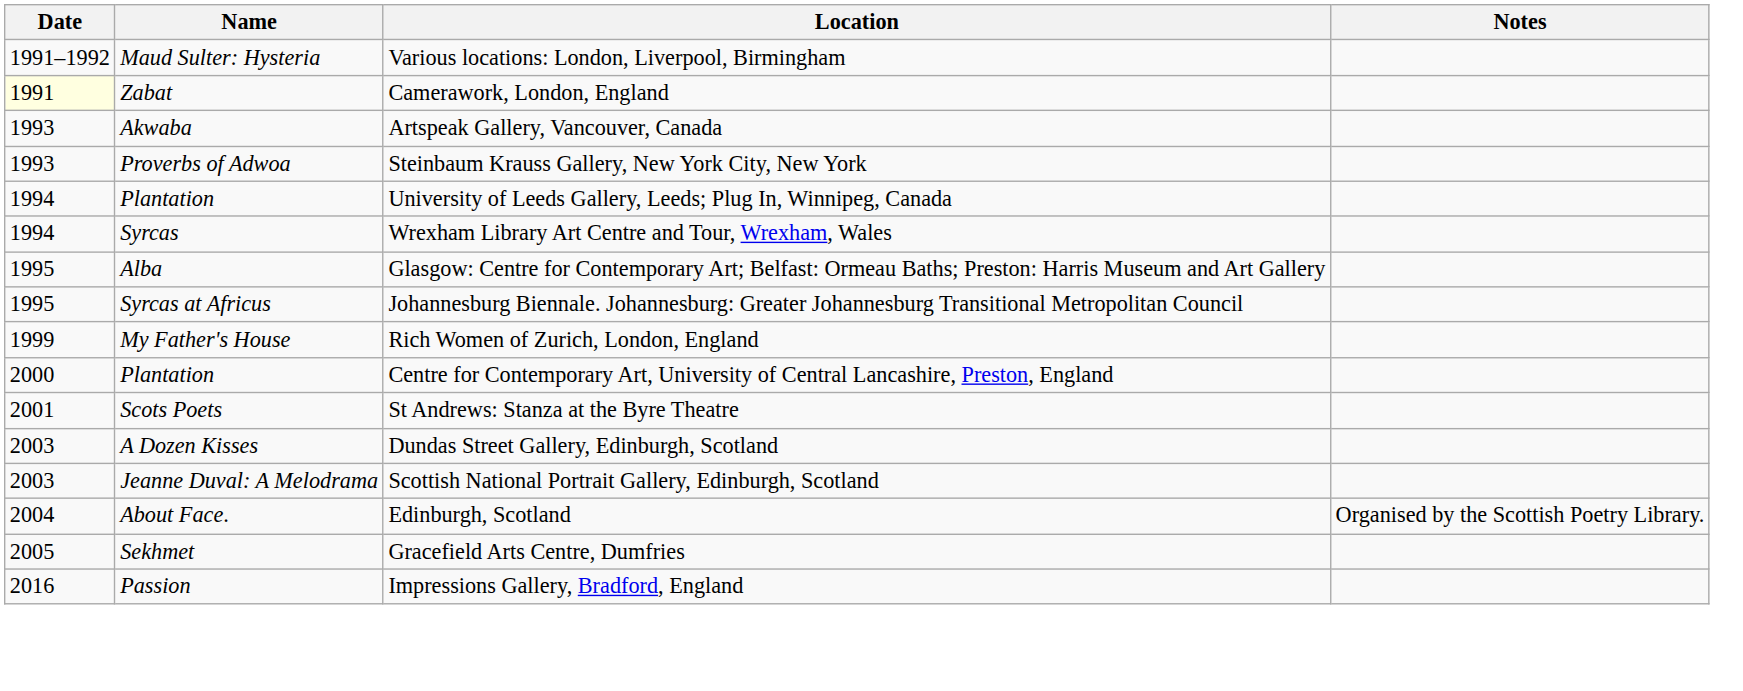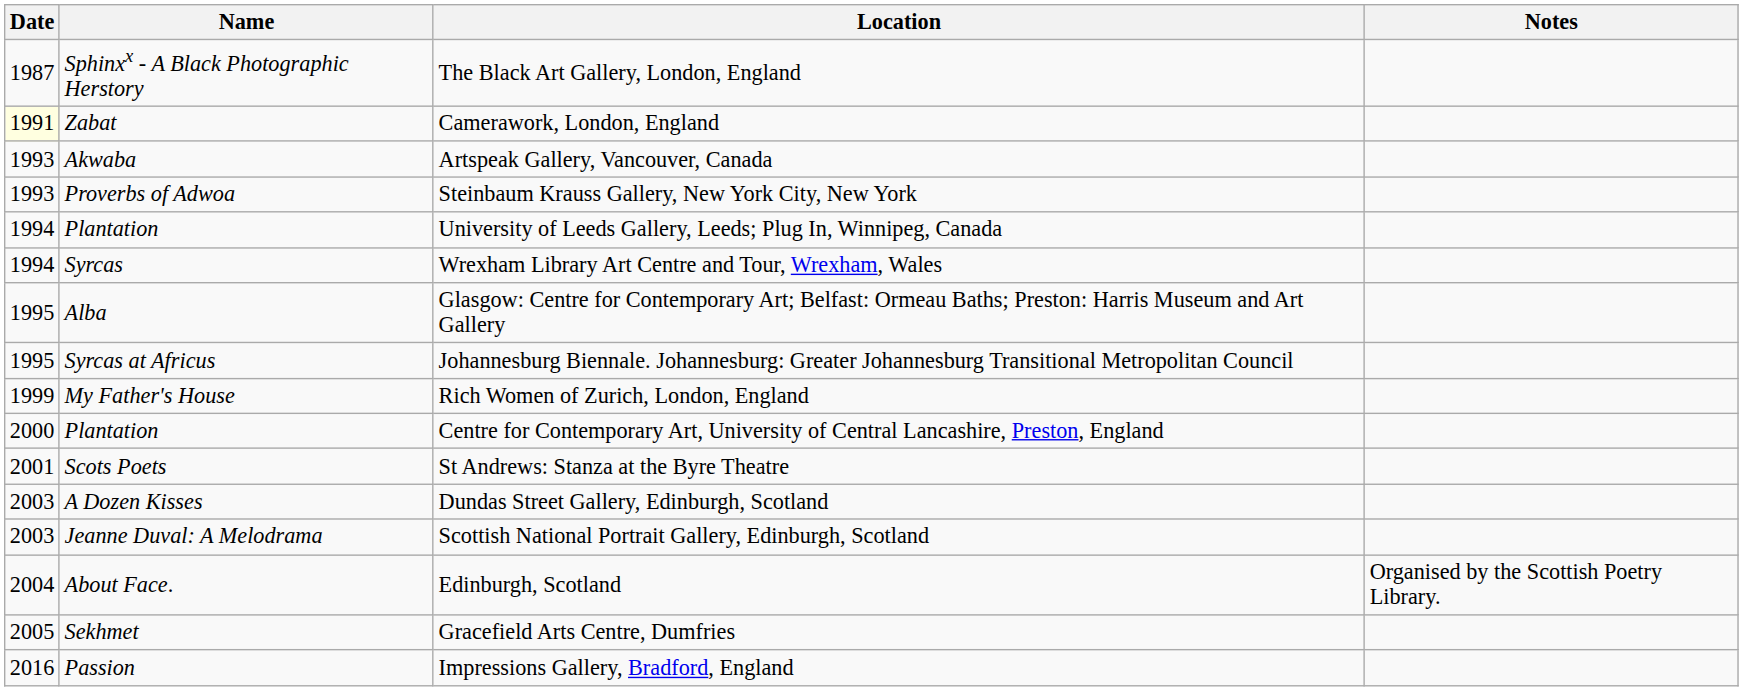 <table class="wikitable">
 <tr>
 <th>Date</th>
 <th>Name</th>
 <th>Location</th>
 <th>Notes</th>
 </tr>
 <tr>
-<td>1991–1992</td>
-<td><em>Maud Sulter: Hysteria</em></td>
-<td>Various locations: London, Liverpool, Birmingham</td>
+<td>1987</td>
+<td><em>Sphinx<sup>x</sup> - A Black Photographic Herstory</em></td>
+<td>The Black Art Gallery, London, England</td>
 <td></td>
 </tr>
 <tr>
 <td style="background: lightyellow;">1991</td>
 <td><em>Zabat</em></td>
 <td>Camerawork, London, England</td>
 <td></td>
 </tr>
 <tr>
 <td>1993</td>
 <td><em>Akwaba</em></td>
 <td>Artspeak Gallery, Vancouver, Canada</td>
 <td></td>
 </tr>
 <tr>
 <td>1993</td>
 <td><em>Proverbs of Adwoa</em></td>
 <td>Steinbaum Krauss Gallery, New York City, New York</td>
 <td></td>
 </tr>
 <tr>
 <td>1994</td>
 <td><em>Plantation</em></td>
 <td>University of Leeds Gallery, Leeds; Plug In, Winnipeg, Canada</td>
 <td></td>
 </tr>
 <tr>
 <td>1994</td>
 <td><em>Syrcas</em></td>
 <td>Wrexham Library Art Centre and Tour, <a href='#'>Wrexham</a>, Wales</td>
 <td></td>
 </tr>
 <tr>
 <td>1995</td>
 <td><em>Alba</em></td>
 <td>Glasgow: Centre for Contemporary Art; Belfast: Ormeau Baths; Preston: Harris Museum and Art Gallery</td>
 <td></td>
 </tr>
 <tr>
 <td>1995</td>
 <td><em>Syrcas at Africus</em></td>
 <td>Johannesburg Biennale. Johannesburg: Greater Johannesburg Transitional Metropolitan Council</td>
 <td></td>
 </tr>
 <tr>
 <td>1999</td>
 <td><em>My Father's House</em></td>
 <td>Rich Women of Zurich, London, England</td>
 <td></td>
 </tr>
 <tr>
 <td>2000</td>
 <td><em>Plantation</em></td>
 <td>Centre for Contemporary Art, University of Central Lancashire, <a href='#'>Preston</a>, England</td>
 <td></td>
 </tr>
 <tr>
 <td>2001</td>
 <td><em>Scots Poets</em></td>
 <td>St Andrews: Stanza at the Byre Theatre</td>
 <td></td>
 </tr>
 <tr>
 <td>2003</td>
 <td><em>A Dozen Kisses</em></td>
 <td>Dundas Street Gallery, Edinburgh, Scotland</td>
 <td></td>
 </tr>
 <tr>
 <td>2003</td>
 <td><em>Jeanne Duval: A Melodrama</em></td>
 <td>Scottish National Portrait Gallery, Edinburgh, Scotland</td>
 <td></td>
 </tr>
 <tr>
 <td>2004</td>
 <td><em>About Face</em>.</td>
 <td>Edinburgh, Scotland</td>
 <td>Organised by the Scottish Poetry Library.</td>
 </tr>
 <tr>
 <td>2005</td>
 <td><em>Sekhmet</em></td>
 <td>Gracefield Arts Centre, Dumfries</td>
 <td></td>
 </tr>
 <tr>
 <td>2016</td>
 <td><em>Passion</em></td>
 <td>Impressions Gallery, <a href='#'>Bradford</a>, England</td>
 <td></td>
 </tr>
 </table>
